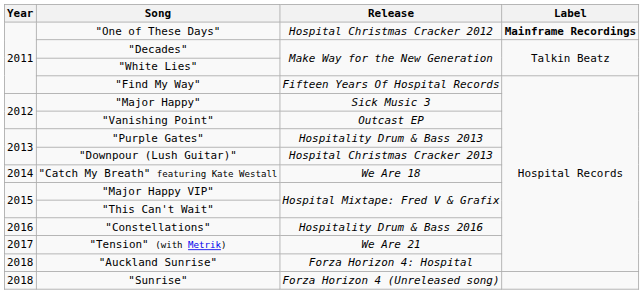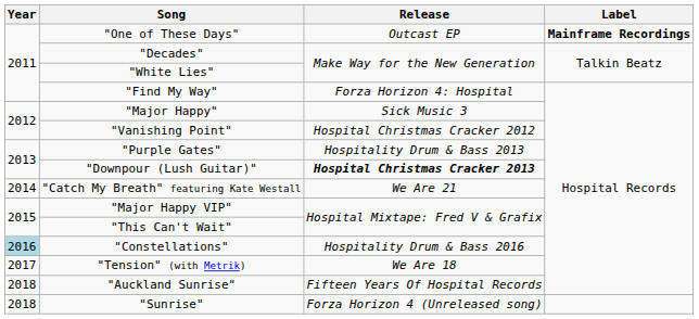 <table class="wikitable">
 <tr>
 <th>Year</th>
 <th>Song</th>
 <th>Release</th>
 <th>Label</th>
 </tr>
 <tr>
 <td align=center rowspan="4">2011</td>
 <td align=center>"One of These Days"</td>
-<td align=center><em>Hospital Christmas Cracker 2012</em></td>
+<td align=center><em>Outcast EP</em></td>
 <td align=center><strong>Mainframe Recordings</strong></td>
 </tr>
 <tr>
 <td align=center>"Decades"</td>
 <td align=center rowspan="2"><em>Make Way for the New Generation</em></td>
 <td align=center rowspan="2">Talkin Beatz</td>
 </tr>
 <tr>
 <td align=center>"White Lies"</td>
 </tr>
 <tr>
 <td align=center>"Find My Way"</td>
-<td align=center><em>Fifteen Years Of Hospital Records</em></td>
+<td align=center><em>Forza Horizon 4: Hospital</em></td>
 <td align=center rowspan="11">Hospital Records</td>
 </tr>
 <tr>
 <td align=center rowspan="2">2012</td>
 <td align=center>"Major Happy"</td>
 <td align=center><em>Sick Music 3</em></td>
 </tr>
 <tr>
 <td align=center>"Vanishing Point"</td>
-<td align=center><em>Outcast EP</em></td>
+<td align=center><em>Hospital Christmas Cracker 2012</em></td>
 </tr>
 <tr>
 <td align=center rowspan="2">2013</td>
 <td align=center>"Purple Gates"</td>
 <td align=center><em>Hospitality Drum & Bass 2013</em></td>
 </tr>
 <tr>
 <td align=center>"Downpour (Lush Guitar)"</td>
-<td align=center><em>Hospital Christmas Cracker 2013</em></td>
+<td align=center><strong><em>Hospital Christmas Cracker 2013</em></strong></td>
 </tr>
 <tr>
 <td align=center>2014</td>
 <td align=center>"Catch My Breath" <small>featuring Kate Westall</small></td>
-<td align=center><em>We Are 18</em></td>
+<td align=center><em>We Are 21</em></td>
 </tr>
 <tr>
 <td align=center rowspan="2">2015</td>
 <td align=center>"Major Happy VIP"</td>
 <td align=center rowspan="2"><em>Hospital Mixtape: Fred V & Grafix</em></td>
 </tr>
 <tr>
 <td align=center>"This Can't Wait"</td>
 </tr>
 <tr>
-<td align=center>2016</td>
+<td align=center style="background: lightblue;">2016</td>
 <td align=center>"Constellations"</td>
 <td align=center><em>Hospitality Drum & Bass 2016</em></td>
 </tr>
 <tr>
 <td align=center>2017</td>
 <td align=center>"Tension" <small>(with <a href='#'>Metrik</a>)</small></td>
-<td align=center><em>We Are 21</em></td>
+<td align=center><em>We Are 18</em></td>
 </tr>
 <tr>
 <td align=center>2018</td>
 <td align=center>"Auckland Sunrise"</td>
-<td align=center><em>Forza Horizon 4: Hospital</em></td>
+<td align=center><em>Fifteen Years Of Hospital Records</em></td>
 </tr>
 <tr>
 <td align=center>2018</td>
 <td align=center>"Sunrise"</td>
 <td align=center><em>Forza Horizon 4 (Unreleased song)</em></td>
 </tr>
 </table>
